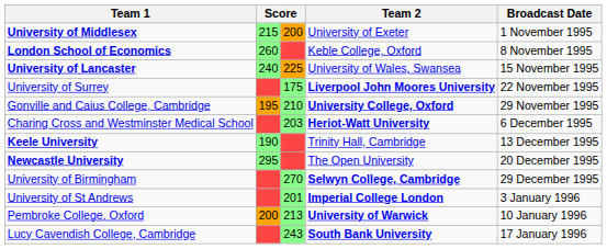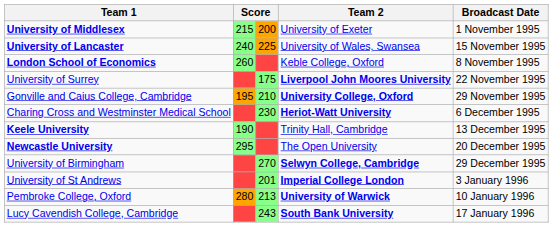 <table class="wikitable" border="1">
 <tr>
 <th>Team 1</th>
 <th colspan=2>Score</th>
 <th>Team 2</th>
 <th>Broadcast Date</th>
 </tr>
 <tr>
 <td><strong><a href='#'>University of Middlesex</a></strong></td>
 <td style="background:#88ff88">215</td>
 <td style="background:orange">200</td>
 <td><a href='#'>University of Exeter</a></td>
 <td>1 November 1995</td>
 </tr>
 <tr>
+<td><strong> <a href='#'>University of Lancaster</a> </strong></td>
+<td style="background:#88ff88">240</td>
+<td style="background:orange">225</td>
+<td><a href='#'>University of Wales, Swansea</a></td>
+<td>15 November 1995</td>
+</tr>
+<tr>
 <td><strong><a href='#'>London School of Economics</a></strong></td>
 <td style="background:#88ff88">260</td>
 <td style="background:#ff4444"></td>
 <td><a href='#'>Keble College, Oxford</a></td>
 <td>8 November 1995</td>
-</tr>
-<tr>
-<td><strong> <a href='#'>University of Lancaster</a> </strong></td>
-<td style="background:#88ff88">240</td>
-<td style="background:orange">225</td>
-<td><a href='#'>University of Wales, Swansea</a></td>
-<td>15 November 1995</td>
 </tr>
 <tr>
 <td><a href='#'>University of Surrey</a></td>
 <td style="background:#ff4444"></td>
 <td style="background:#88ff88">175</td>
 <td><strong><a href='#'>Liverpool John Moores University</a></strong></td>
 <td>22 November 1995</td>
 </tr>
 <tr>
 <td><a href='#'>Gonville and Caius College, Cambridge</a></td>
 <td style="background:orange">195</td>
 <td style="background:#88ff88">210</td>
 <td><strong><a href='#'>University College, Oxford</a></strong></td>
 <td>29 November 1995</td>
 </tr>
 <tr>
 <td><a href='#'>Charing Cross and Westminster Medical School</a></td>
 <td style="background:#ff4444"></td>
-<td style="background:#88ff88">203</td>
+<td style="background:#88ff88">230</td>
 <td><strong><a href='#'>Heriot-Watt University</a></strong></td>
 <td>6 December 1995</td>
 </tr>
 <tr>
 <td><strong><a href='#'>Keele University</a></strong></td>
 <td style="background:#88ff88">190</td>
 <td style="background:#ff4444"></td>
 <td><a href='#'>Trinity Hall, Cambridge</a></td>
 <td>13 December 1995</td>
 </tr>
 <tr>
 <td><strong><a href='#'>Newcastle University</a></strong></td>
 <td style="background:#88ff88">295</td>
 <td style="background:#ff4444"></td>
 <td><a href='#'>The Open University</a></td>
 <td>20 December 1995</td>
 </tr>
 <tr>
 <td><a href='#'>University of Birmingham</a></td>
 <td style="background:#ff4444"></td>
 <td style="background:#88ff88">270</td>
 <td><strong><a href='#'>Selwyn College, Cambridge</a></strong></td>
 <td>29 December 1995</td>
 </tr>
 <tr>
 <td><a href='#'>University of St Andrews</a></td>
 <td style="background:#ff4444"></td>
 <td style="background:#88ff88">201</td>
 <td><strong><a href='#'>Imperial College London</a></strong></td>
 <td>3 January 1996</td>
 </tr>
 <tr>
 <td><a href='#'>Pembroke College, Oxford</a></td>
-<td style="background:orange">200</td>
+<td style="background:orange">280</td>
 <td style="background:#88ff88">213</td>
 <td><strong><a href='#'>University of Warwick</a></strong></td>
 <td>10 January 1996</td>
 </tr>
 <tr>
 <td><a href='#'>Lucy Cavendish College, Cambridge</a></td>
 <td style="background:#ff4444"></td>
 <td style="background:#88ff88">243</td>
 <td><strong><a href='#'>South Bank University</a></strong></td>
 <td>17 January 1996</td>
 </tr>
 </table>
